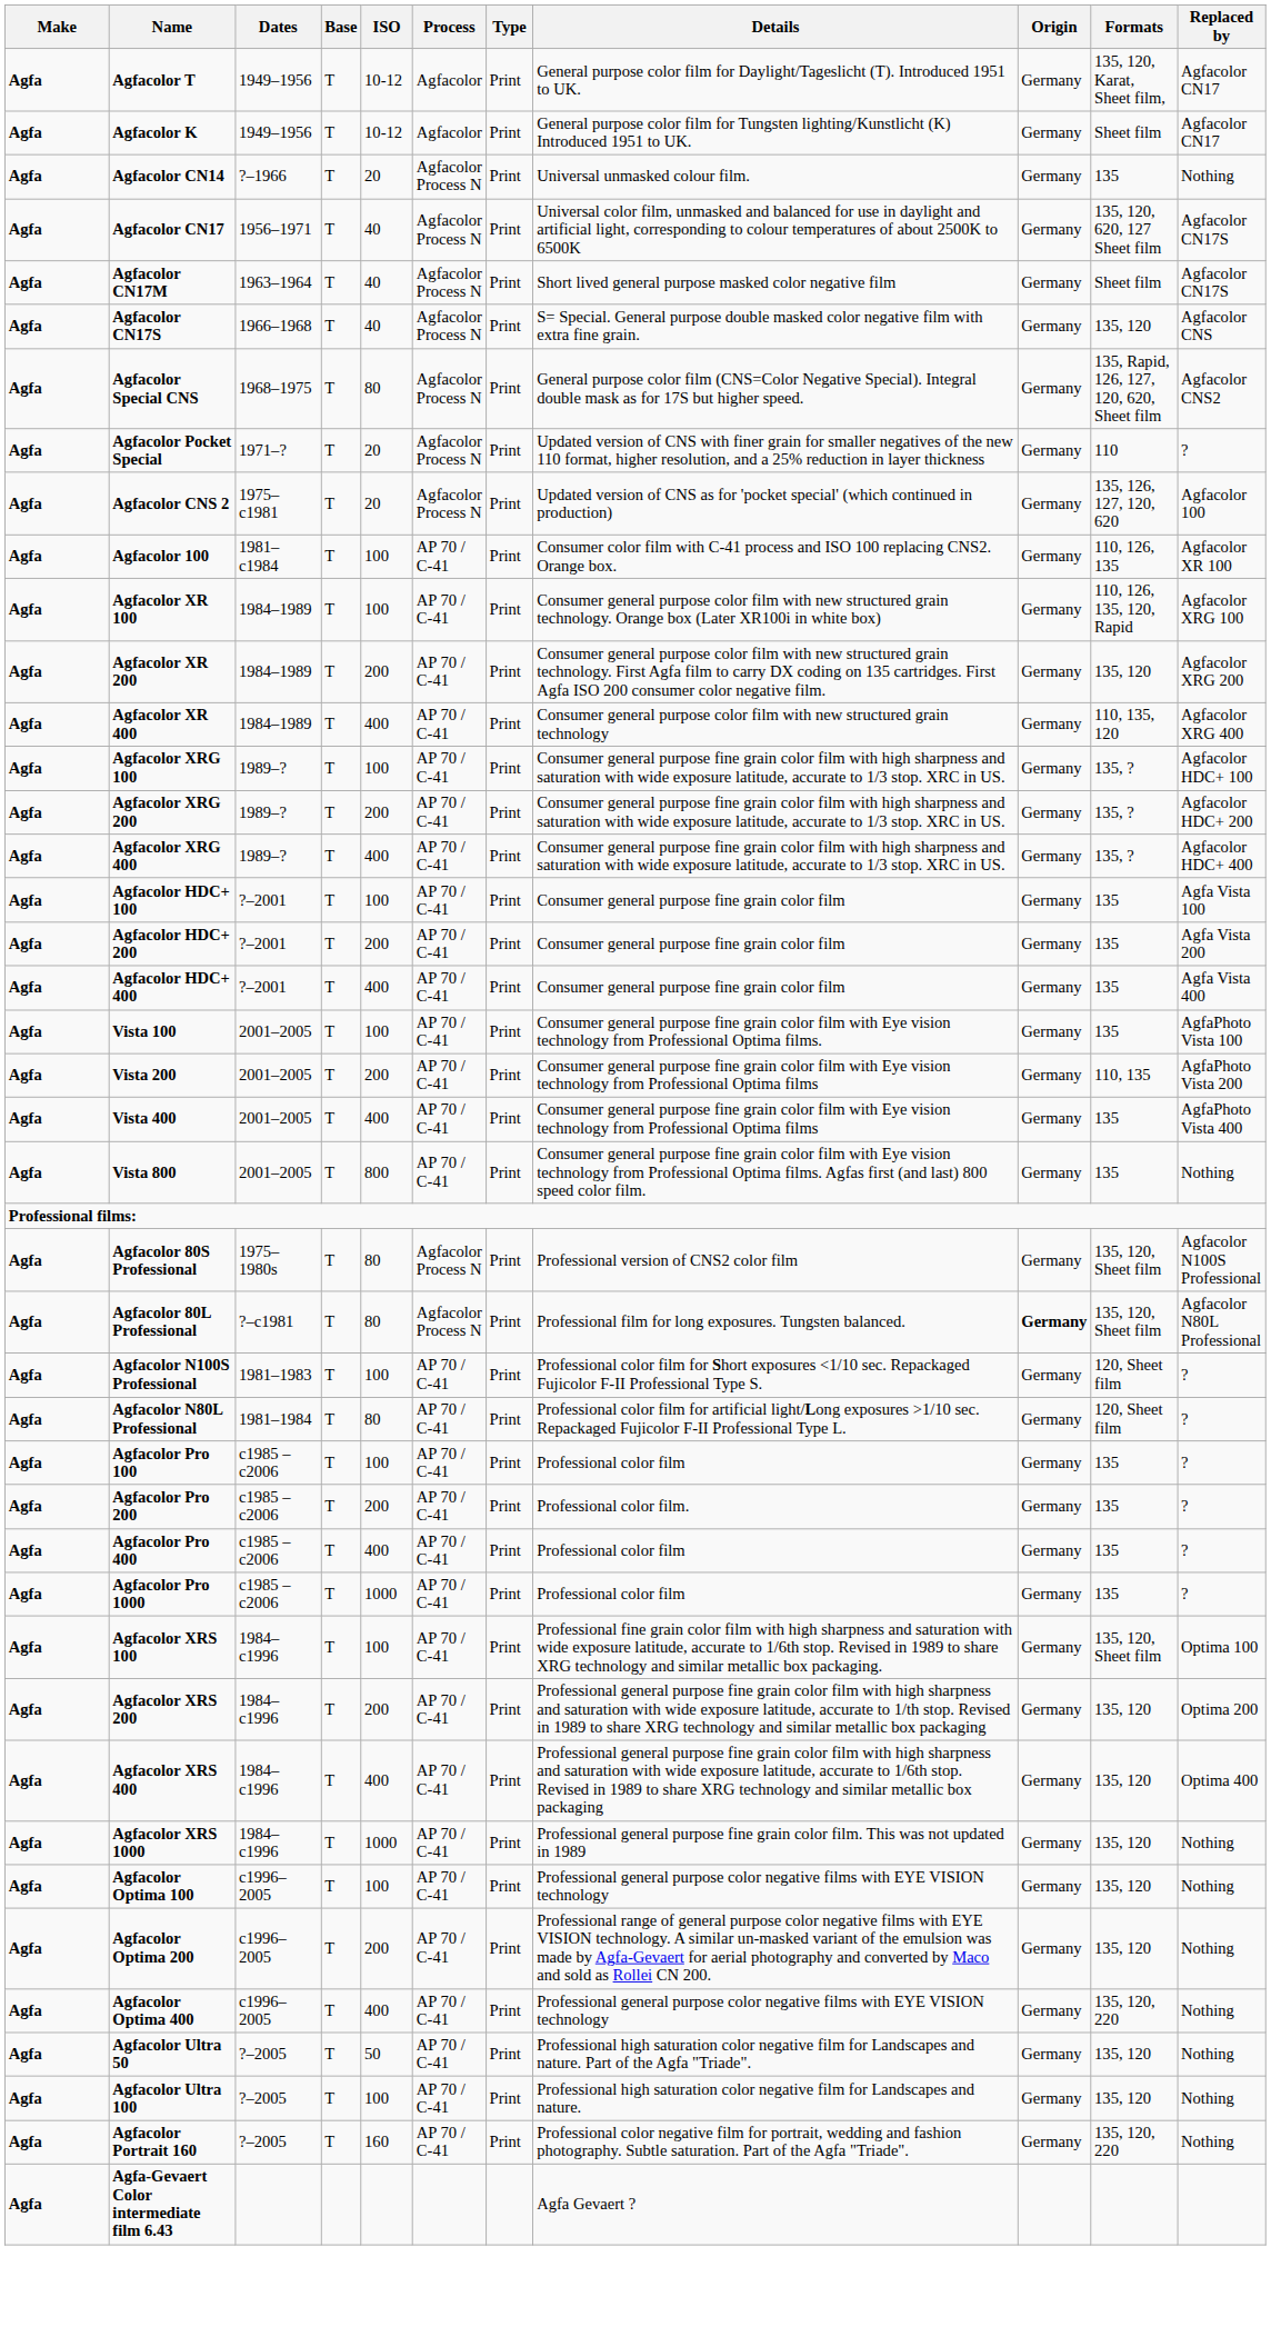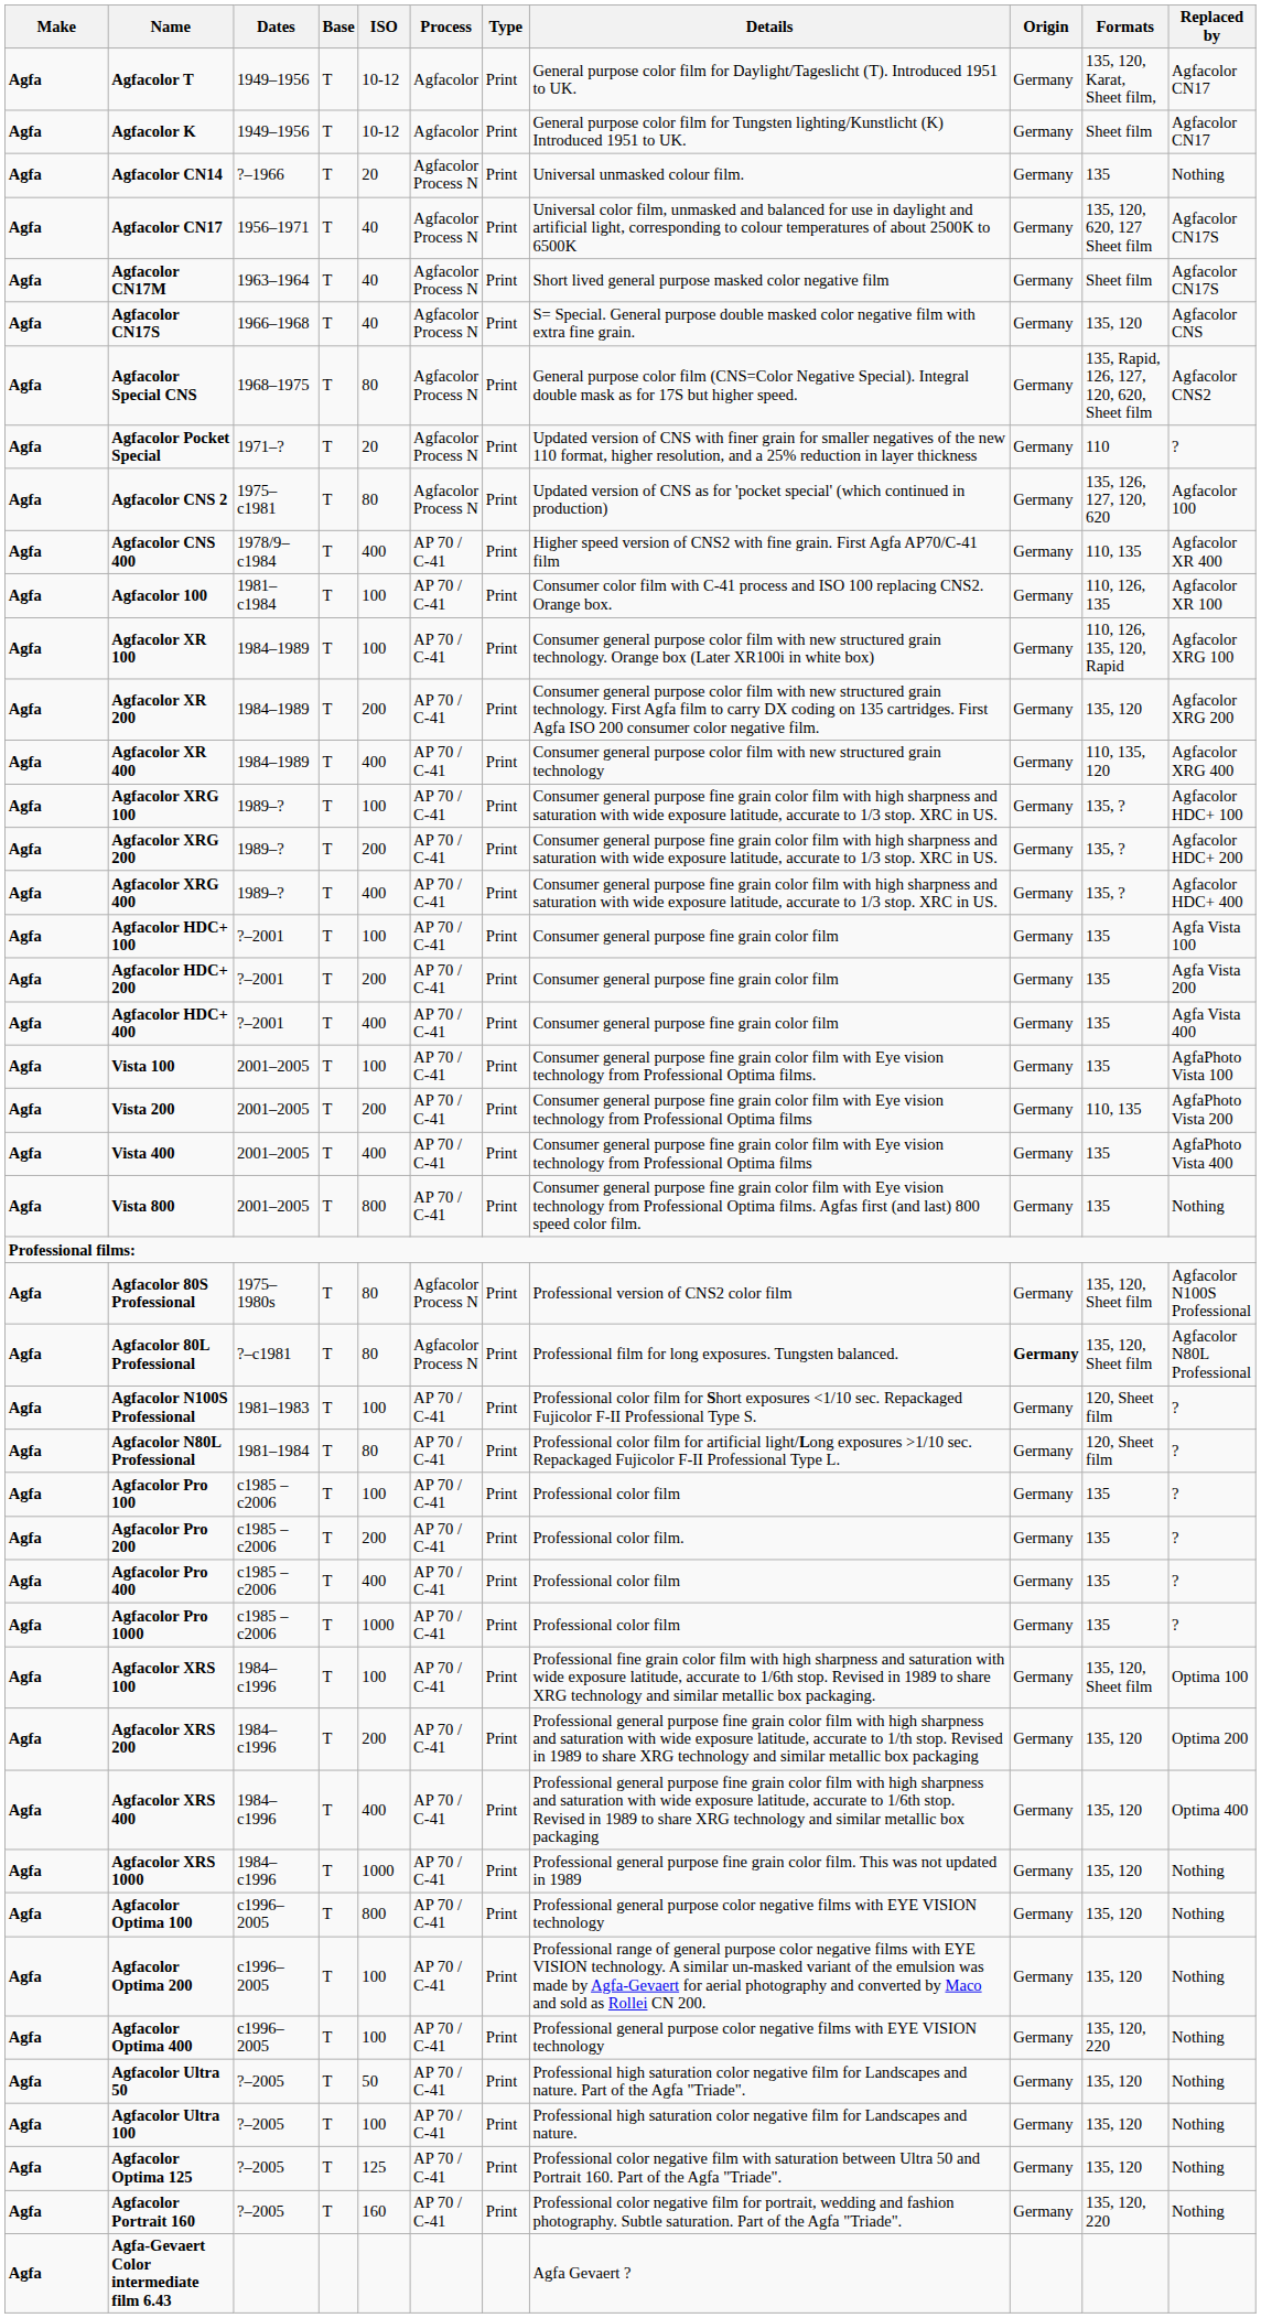 <table class="wikitable">
 <tr>
 <th scope="col" style="width: 100px;">Make</th>
 <th scope="col" style="width: 120px;">Name</th>
 <th scope="col" style="width: 80px;">Dates</th>
 <th scope="col" style="width: 30px;">Base</th>
 <th scope="col" style="width: 45px;">ISO</th>
 <th scope="col" style="width: 40px;">Process</th>
 <th scope="col" style="width: 40px;">Type</th>
 <th scope="col" style="width: 500px;">Details</th>
 <th scope="col" style="width: 60px;">Origin</th>
 <th scope="col" style="width: 80px;">Formats</th>
 <th scope="col" style="width: 80px;">Replaced by</th>
 </tr>
 <tr>
 <td><strong>Agfa</strong></td>
 <td><strong>Agfacolor T</strong></td>
 <td>1949–1956</td>
 <td>T</td>
 <td>10-12</td>
 <td>Agfacolor</td>
 <td>Print</td>
 <td>General purpose color film for Daylight/Tageslicht (T). Introduced 1951 to UK.</td>
 <td>Germany</td>
 <td>135, 120, Karat, Sheet film,</td>
 <td>Agfacolor CN17</td>
 </tr>
 <tr>
 <td><strong>Agfa</strong></td>
 <td><strong>Agfacolor K</strong></td>
 <td>1949–1956</td>
 <td>T</td>
 <td>10-12</td>
 <td>Agfacolor</td>
 <td>Print</td>
 <td>General purpose color film for Tungsten lighting/Kunstlicht (K) Introduced 1951 to UK.</td>
 <td>Germany</td>
 <td>Sheet film</td>
 <td>Agfacolor  CN17</td>
 </tr>
 <tr>
 <td><strong>Agfa</strong></td>
 <td><strong>Agfacolor CN14</strong></td>
 <td>?–1966</td>
 <td>T</td>
 <td>20</td>
 <td>Agfacolor Process N</td>
 <td>Print</td>
 <td>Universal unmasked colour film.</td>
 <td>Germany</td>
 <td>135</td>
 <td>Nothing</td>
 </tr>
 <tr>
 <td><strong>Agfa</strong></td>
 <td><strong>Agfacolor CN17</strong></td>
 <td>1956–1971</td>
 <td>T</td>
 <td>40</td>
 <td>Agfacolor Process N</td>
 <td>Print</td>
 <td>Universal color film, unmasked and balanced for use in daylight and artificial light, corresponding to colour temperatures of about 2500K to 6500K</td>
 <td>Germany</td>
 <td>135, 120, 620, 127 Sheet film</td>
 <td>Agfacolor  CN17S</td>
 </tr>
 <tr>
 <td><strong>Agfa</strong></td>
 <td><strong>Agfacolor CN17M</strong></td>
 <td>1963–1964</td>
 <td>T</td>
 <td>40</td>
 <td>Agfacolor Process N</td>
 <td>Print</td>
 <td>Short lived general purpose masked color negative film</td>
 <td>Germany</td>
 <td>Sheet film</td>
 <td>Agfacolor  CN17S</td>
 </tr>
 <tr>
 <td><strong>Agfa</strong></td>
 <td><strong>Agfacolor CN17S</strong></td>
 <td>1966–1968</td>
 <td>T</td>
 <td>40</td>
 <td>Agfacolor Process N</td>
 <td>Print</td>
 <td>S= Special. General purpose double masked color negative film with extra fine grain.</td>
 <td>Germany</td>
 <td>135, 120</td>
 <td>Agfacolor  CNS</td>
 </tr>
 <tr>
 <td><strong>Agfa</strong></td>
 <td><strong>Agfacolor Special CNS</strong></td>
 <td>1968–1975</td>
 <td>T</td>
 <td>80</td>
 <td>Agfacolor Process N</td>
 <td>Print</td>
 <td>General purpose color film (CNS=Color Negative Special). Integral double mask as for 17S but higher speed.</td>
 <td>Germany</td>
 <td>135, Rapid, 126, 127, 120, 620, Sheet film</td>
 <td>Agfacolor  CNS2</td>
 </tr>
 <tr>
 <td><strong>Agfa</strong></td>
 <td><strong>Agfacolor Pocket Special</strong></td>
 <td>1971–?</td>
 <td>T</td>
 <td>20</td>
 <td>Agfacolor Process N</td>
 <td>Print</td>
 <td>Updated version of CNS with finer grain for smaller negatives of the new 110 format, higher resolution, and a 25% reduction in layer thickness</td>
 <td>Germany</td>
 <td>110</td>
 <td>?</td>
 </tr>
 <tr>
 <td><strong>Agfa</strong></td>
 <td><strong>Agfacolor CNS 2</strong></td>
 <td>1975–c1981</td>
 <td>T</td>
-<td>20</td>
+<td>80</td>
 <td>Agfacolor Process N</td>
 <td>Print</td>
 <td>Updated version of CNS as for 'pocket special' (which continued in production)</td>
 <td>Germany</td>
 <td>135, 126, 127, 120, 620</td>
 <td>Agfacolor 100</td>
+</tr>
+<tr>
+<td><strong>Agfa</strong></td>
+<td><strong>Agfacolor CNS 400</strong></td>
+<td>1978/9–c1984</td>
+<td>T</td>
+<td>400</td>
+<td>AP 70 / C-41</td>
+<td>Print</td>
+<td>Higher speed version of CNS2 with fine grain. First Agfa AP70/C-41 film</td>
+<td>Germany</td>
+<td>110, 135</td>
+<td>Agfacolor  XR 400</td>
 </tr>
 <tr>
 <td><strong>Agfa</strong></td>
 <td><strong>Agfacolor 100</strong></td>
 <td>1981–c1984</td>
 <td>T</td>
 <td>100</td>
 <td>AP 70 / C-41</td>
 <td>Print</td>
 <td>Consumer color film with C-41 process and ISO 100 replacing CNS2. Orange box.</td>
 <td>Germany</td>
 <td>110, 126, 135</td>
 <td>Agfacolor  XR 100</td>
 </tr>
 <tr>
 <td><strong>Agfa</strong></td>
 <td><strong>Agfacolor XR 100</strong></td>
 <td>1984–1989</td>
 <td>T</td>
 <td>100</td>
 <td>AP 70 / C-41</td>
 <td>Print</td>
 <td>Consumer general purpose color film with new structured grain technology. Orange box (Later XR100i in white box)</td>
 <td>Germany</td>
 <td>110, 126, 135, 120, Rapid</td>
 <td>Agfacolor  XRG 100</td>
 </tr>
 <tr>
 <td><strong>Agfa</strong></td>
 <td><strong>Agfacolor XR 200</strong></td>
 <td>1984–1989</td>
 <td>T</td>
 <td>200</td>
 <td>AP 70 / C-41</td>
 <td>Print</td>
 <td>Consumer general purpose color film with new structured grain technology. First Agfa film to carry DX coding on 135 cartridges. First Agfa ISO 200 consumer color negative film.</td>
 <td>Germany</td>
 <td>135, 120</td>
 <td>Agfacolor  XRG 200</td>
 </tr>
 <tr>
 <td><strong>Agfa</strong></td>
 <td><strong>Agfacolor XR 400</strong></td>
 <td>1984–1989</td>
 <td>T</td>
 <td>400</td>
 <td>AP 70 / C-41</td>
 <td>Print</td>
 <td>Consumer general purpose color film with new structured grain technology</td>
 <td>Germany</td>
 <td>110, 135, 120</td>
 <td>Agfacolor  XRG 400</td>
 </tr>
 <tr>
 <td><strong>Agfa</strong></td>
 <td><strong>Agfacolor XRG 100</strong></td>
 <td>1989–?</td>
 <td>T</td>
 <td>100</td>
 <td>AP 70 / C-41</td>
 <td>Print</td>
 <td>Consumer general purpose fine grain color film with high sharpness and saturation with wide exposure latitude, accurate to 1/3 stop. XRC in US.</td>
 <td>Germany</td>
 <td>135, ?</td>
 <td>Agfacolor  HDC+ 100</td>
 </tr>
 <tr>
 <td><strong>Agfa</strong></td>
 <td><strong>Agfacolor XRG 200</strong></td>
 <td>1989–?</td>
 <td>T</td>
 <td>200</td>
 <td>AP 70 / C-41</td>
 <td>Print</td>
 <td>Consumer general purpose fine grain color film with high sharpness and saturation with wide exposure latitude, accurate to 1/3 stop. XRC in US.</td>
 <td>Germany</td>
 <td>135, ?</td>
 <td>Agfacolor  HDC+ 200</td>
 </tr>
 <tr>
 <td><strong>Agfa</strong></td>
 <td><strong>Agfacolor XRG 400</strong></td>
 <td>1989–?</td>
 <td>T</td>
 <td>400</td>
 <td>AP 70 / C-41</td>
 <td>Print</td>
 <td>Consumer general purpose fine grain color film with high sharpness and saturation with wide exposure latitude, accurate to 1/3 stop. XRC in US.</td>
 <td>Germany</td>
 <td>135, ?</td>
 <td>Agfacolor  HDC+ 400</td>
 </tr>
 <tr>
 <td><strong>Agfa</strong></td>
 <td><strong>Agfacolor HDC+ 100</strong></td>
 <td>?–2001</td>
 <td>T</td>
 <td>100</td>
 <td>AP 70 / C-41</td>
 <td>Print</td>
 <td>Consumer general purpose fine grain color film</td>
 <td>Germany</td>
 <td>135</td>
 <td>Agfa Vista 100</td>
 </tr>
 <tr>
 <td><strong>Agfa</strong></td>
 <td><strong>Agfacolor HDC+ 200</strong></td>
 <td>?–2001</td>
 <td>T</td>
 <td>200</td>
 <td>AP 70 / C-41</td>
 <td>Print</td>
 <td>Consumer general purpose fine grain color film</td>
 <td>Germany</td>
 <td>135</td>
 <td>Agfa Vista 200</td>
 </tr>
 <tr>
 <td><strong>Agfa</strong></td>
 <td><strong>Agfacolor HDC+ 400</strong></td>
 <td>?–2001</td>
 <td>T</td>
 <td>400</td>
 <td>AP 70 / C-41</td>
 <td>Print</td>
 <td>Consumer general purpose fine grain color film</td>
 <td>Germany</td>
 <td>135</td>
 <td>Agfa Vista 400</td>
 </tr>
 <tr>
 <td><strong>Agfa</strong></td>
 <td><strong>Vista 100</strong></td>
 <td>2001–2005</td>
 <td>T</td>
 <td>100</td>
 <td>AP 70 / C-41</td>
 <td>Print</td>
 <td>Consumer general purpose fine grain color film with Eye vision technology from Professional Optima films.</td>
 <td>Germany</td>
 <td>135</td>
 <td>AgfaPhoto Vista 100</td>
 </tr>
 <tr>
 <td><strong>Agfa</strong></td>
 <td><strong>Vista 200</strong></td>
 <td>2001–2005</td>
 <td>T</td>
 <td>200</td>
 <td>AP 70 / C-41</td>
 <td>Print</td>
 <td>Consumer general purpose fine grain color film with Eye vision technology from Professional Optima films</td>
 <td>Germany</td>
 <td>110, 135</td>
 <td>AgfaPhoto Vista 200</td>
 </tr>
 <tr>
 <td><strong>Agfa</strong></td>
 <td><strong>Vista 400</strong></td>
 <td>2001–2005</td>
 <td>T</td>
 <td>400</td>
 <td>AP 70 / C-41</td>
 <td>Print</td>
 <td>Consumer general purpose fine grain color film with Eye vision technology from Professional Optima films</td>
 <td>Germany</td>
 <td>135</td>
 <td>AgfaPhoto Vista 400</td>
 </tr>
 <tr>
 <td><strong>Agfa</strong></td>
 <td><strong>Vista 800</strong></td>
 <td>2001–2005</td>
 <td>T</td>
 <td>800</td>
 <td>AP 70 / C-41</td>
 <td>Print</td>
 <td>Consumer general purpose fine grain color film with Eye vision technology from Professional Optima films. Agfas first (and last) 800 speed color film.</td>
 <td>Germany</td>
 <td>135</td>
 <td>Nothing</td>
 </tr>
 <tr>
 <td colspan="11"><strong>Professional films:</strong></td>
 </tr>
 <tr>
 <td><strong>Agfa</strong></td>
 <td><strong>Agfacolor 80S Professional</strong></td>
 <td>1975–1980s</td>
 <td>T</td>
 <td>80</td>
 <td>Agfacolor Process N</td>
 <td>Print</td>
 <td>Professional version of CNS2 color film</td>
 <td>Germany</td>
 <td>135, 120, Sheet film</td>
 <td>Agfacolor N100S Professional</td>
 </tr>
 <tr>
 <td><strong>Agfa</strong></td>
 <td><strong>Agfacolor 80L Professional</strong></td>
 <td>?–c1981</td>
 <td>T</td>
 <td>80</td>
 <td>Agfacolor Process N</td>
 <td>Print</td>
 <td>Professional film for long exposures. Tungsten balanced.</td>
 <td><strong>Germany</strong></td>
 <td>135, 120, Sheet film</td>
 <td>Agfacolor N80L Professional</td>
 </tr>
 <tr>
 <td><strong>Agfa</strong></td>
 <td><strong>Agfacolor N100S Professional</strong></td>
 <td>1981–1983</td>
 <td>T</td>
 <td>100</td>
 <td>AP 70 / C-41</td>
 <td>Print</td>
 <td>Professional color film for <strong>S</strong>hort exposures <1/10 sec. Repackaged Fujicolor F-II Professional Type S.</td>
 <td>Germany</td>
 <td>120, Sheet film</td>
 <td>?</td>
 </tr>
 <tr>
 <td><strong>Agfa</strong></td>
 <td><strong>Agfacolor N80L Professional</strong></td>
 <td>1981–1984</td>
 <td>T</td>
 <td>80</td>
 <td>AP 70 / C-41</td>
 <td>Print</td>
 <td>Professional color film for artificial light/<strong>L</strong>ong exposures >1/10 sec. Repackaged Fujicolor F-II Professional Type L.</td>
 <td>Germany</td>
 <td>120, Sheet film</td>
 <td>?</td>
 </tr>
 <tr>
 <td><strong>Agfa</strong></td>
 <td><strong>Agfacolor Pro 100</strong></td>
 <td>c1985 –c2006</td>
 <td>T</td>
 <td>100</td>
 <td>AP 70 / C-41</td>
 <td>Print</td>
 <td>Professional color film</td>
 <td>Germany</td>
 <td>135</td>
 <td>?</td>
 </tr>
 <tr>
 <td><strong>Agfa</strong></td>
 <td><strong>Agfacolor Pro 200</strong></td>
 <td>c1985 –c2006</td>
 <td>T</td>
 <td>200</td>
 <td>AP 70 / C-41</td>
 <td>Print</td>
 <td>Professional color film.</td>
 <td>Germany</td>
 <td>135</td>
 <td>?</td>
 </tr>
 <tr>
 <td><strong>Agfa</strong></td>
 <td><strong>Agfacolor Pro 400</strong></td>
 <td>c1985 –c2006</td>
 <td>T</td>
 <td>400</td>
 <td>AP 70 / C-41</td>
 <td>Print</td>
 <td>Professional color film</td>
 <td>Germany</td>
 <td>135</td>
 <td>?</td>
 </tr>
 <tr>
 <td><strong>Agfa</strong></td>
 <td><strong>Agfacolor Pro 1000</strong></td>
 <td>c1985 –c2006</td>
 <td>T</td>
 <td>1000</td>
 <td>AP 70 / C-41</td>
 <td>Print</td>
 <td>Professional color film</td>
 <td>Germany</td>
 <td>135</td>
 <td>?</td>
 </tr>
 <tr>
 <td><strong>Agfa</strong></td>
 <td><strong>Agfacolor XRS 100</strong></td>
 <td>1984–c1996</td>
 <td>T</td>
 <td>100</td>
 <td>AP 70 / C-41</td>
 <td>Print</td>
 <td>Professional fine grain color film with high sharpness and saturation with wide exposure latitude, accurate to 1/6th stop. Revised in 1989 to share XRG technology and similar metallic box packaging.</td>
 <td>Germany</td>
 <td>135, 120, Sheet film</td>
 <td>Optima 100</td>
 </tr>
 <tr>
 <td><strong>Agfa</strong></td>
 <td><strong>Agfacolor XRS 200</strong></td>
 <td>1984–c1996</td>
 <td>T</td>
 <td>200</td>
 <td>AP 70 / C-41</td>
 <td>Print</td>
 <td>Professional general purpose fine grain color film with high sharpness and saturation with wide exposure latitude, accurate to 1/th stop. Revised in 1989 to share XRG technology and similar metallic box packaging</td>
 <td>Germany</td>
 <td>135, 120</td>
 <td>Optima 200</td>
 </tr>
 <tr>
 <td><strong>Agfa</strong></td>
 <td><strong>Agfacolor XRS 400</strong></td>
 <td>1984–c1996</td>
 <td>T</td>
 <td>400</td>
 <td>AP 70 / C-41</td>
 <td>Print</td>
 <td>Professional general purpose fine grain color film with high sharpness and saturation with wide exposure latitude, accurate to 1/6th stop. Revised in 1989 to share XRG technology and similar metallic box packaging</td>
 <td>Germany</td>
 <td>135, 120</td>
 <td>Optima 400</td>
 </tr>
 <tr>
 <td><strong>Agfa</strong></td>
 <td><strong>Agfacolor XRS 1000</strong></td>
 <td>1984–c1996</td>
 <td>T</td>
 <td>1000</td>
 <td>AP 70 / C-41</td>
 <td>Print</td>
 <td>Professional general purpose fine grain color film. This was not updated in 1989</td>
 <td>Germany</td>
 <td>135, 120</td>
 <td>Nothing</td>
 </tr>
 <tr>
 <td><strong>Agfa</strong></td>
 <td><strong>Agfacolor Optima 100</strong></td>
 <td>c1996–2005</td>
 <td>T</td>
-<td>100</td>
+<td>800</td>
 <td>AP 70 / C-41</td>
 <td>Print</td>
 <td>Professional general purpose color negative films with EYE VISION technology</td>
 <td>Germany</td>
 <td>135, 120</td>
 <td>Nothing</td>
 </tr>
 <tr>
 <td><strong>Agfa</strong></td>
 <td><strong>Agfacolor Optima 200</strong></td>
 <td>c1996–2005</td>
 <td>T</td>
-<td>200</td>
+<td>100</td>
 <td>AP 70 / C-41</td>
 <td>Print</td>
 <td>Professional range of general purpose color negative films with EYE VISION technology. A similar un-masked variant of the emulsion was made by <a href='#'>Agfa-Gevaert</a> for aerial photography and converted by <a href='#'>Maco</a> and sold as <a href='#'>Rollei</a> CN 200.</td>
 <td>Germany</td>
 <td>135, 120</td>
 <td>Nothing</td>
 </tr>
 <tr>
 <td><strong>Agfa</strong></td>
 <td><strong>Agfacolor Optima 400</strong></td>
 <td>c1996–2005</td>
 <td>T</td>
-<td>400</td>
+<td>100</td>
 <td>AP 70 / C-41</td>
 <td>Print</td>
 <td>Professional general purpose color negative films with EYE VISION technology</td>
 <td>Germany</td>
 <td>135, 120, 220</td>
 <td>Nothing</td>
 </tr>
 <tr>
 <td><strong>Agfa</strong></td>
 <td><strong>Agfacolor Ultra 50</strong></td>
 <td>?–2005</td>
 <td>T</td>
 <td>50</td>
 <td>AP 70 / C-41</td>
 <td>Print</td>
 <td>Professional high saturation color negative film for Landscapes and nature. Part of the Agfa "Triade".</td>
 <td>Germany</td>
 <td>135, 120</td>
 <td>Nothing</td>
 </tr>
 <tr>
 <td><strong>Agfa</strong></td>
 <td><strong>Agfacolor Ultra 100</strong></td>
 <td>?–2005</td>
 <td>T</td>
 <td>100</td>
 <td>AP 70 / C-41</td>
 <td>Print</td>
 <td>Professional high saturation color negative film for Landscapes and nature.</td>
 <td>Germany</td>
 <td>135, 120</td>
 <td>Nothing</td>
 </tr>
 <tr>
 <td><strong>Agfa</strong></td>
+<td><strong>Agfacolor Optima 125</strong></td>
+<td>?–2005</td>
+<td>T</td>
+<td>125</td>
+<td>AP 70 / C-41</td>
+<td>Print</td>
+<td>Professional color negative film with saturation between Ultra 50 and Portrait 160. Part of the Agfa "Triade".</td>
+<td>Germany</td>
+<td>135, 120</td>
+<td>Nothing</td>
+</tr>
+<tr>
+<td><strong>Agfa</strong></td>
 <td><strong>Agfacolor Portrait 160</strong></td>
 <td>?–2005</td>
 <td>T</td>
 <td>160</td>
 <td>AP 70 / C-41</td>
 <td>Print</td>
 <td>Professional color negative film for portrait, wedding and fashion photography. Subtle saturation. Part of the Agfa "Triade".</td>
 <td>Germany</td>
 <td>135, 120, 220</td>
 <td>Nothing</td>
 </tr>
 <tr>
 <td><strong>Agfa</strong></td>
 <td><strong>Agfa-Gevaert Color intermediate film 6.43 </strong></td>
 <td></td>
 <td></td>
 <td></td>
 <td></td>
 <td></td>
 <td>Agfa Gevaert ?</td>
 <td></td>
 <td></td>
 <td></td>
 </tr>
 </table>
